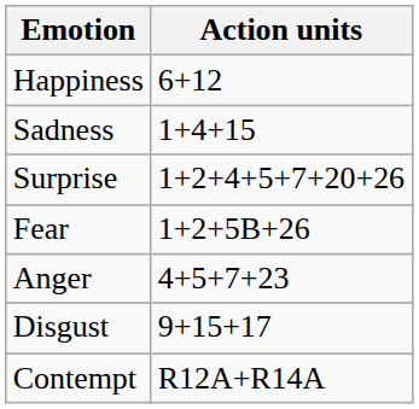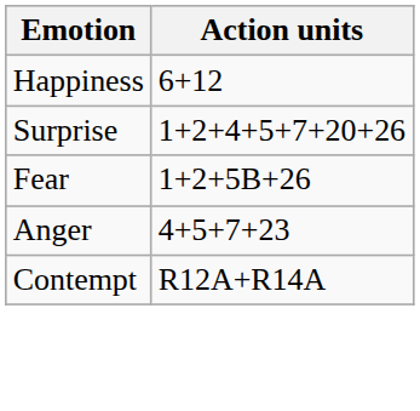 <table class="wikitable sortable">
 <tr>
 <th>Emotion</th>
 <th>Action units</th>
 </tr>
 <tr>
 <td>Happiness</td>
 <td>6+12</td>
-</tr>
-<tr>
-<td>Sadness</td>
-<td>1+4+15</td>
 </tr>
 <tr>
 <td>Surprise</td>
 <td>1+2+4+5+7+20+26</td>
 </tr>
 <tr>
 <td>Fear</td>
 <td>1+2+5B+26</td>
 </tr>
 <tr>
 <td>Anger</td>
 <td>4+5+7+23</td>
 </tr>
 <tr>
-<td>Disgust</td>
-<td>9+15+17</td>
-</tr>
-<tr>
 <td>Contempt</td>
 <td>R12A+R14A</td>
 </tr>
 </table>
